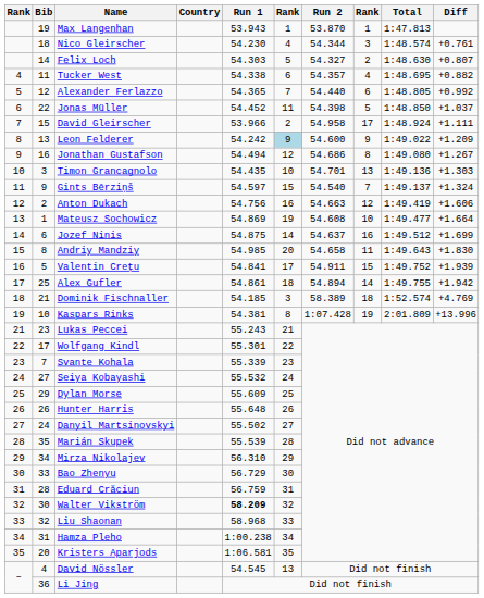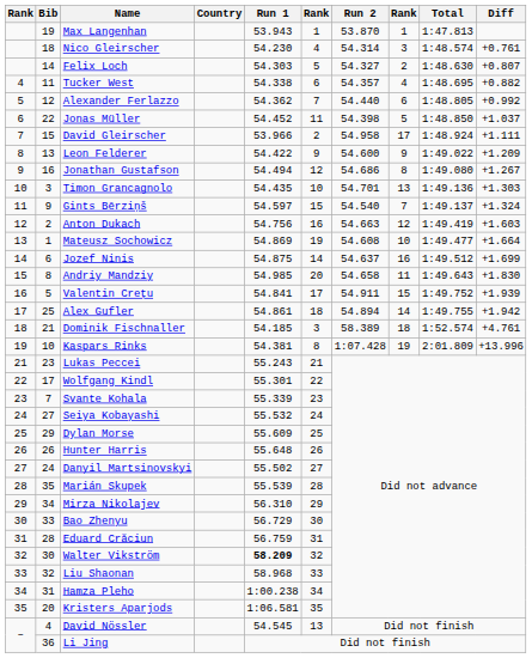 <table class="wikitable sortable" style="text-align:center">
 <tr>
 <th>Rank</th>
 <th>Bib</th>
 <th>Name</th>
 <th>Country</th>
 <th>Run 1</th>
 <th>Rank</th>
 <th>Run 2</th>
 <th>Rank</th>
 <th>Total</th>
 <th>Diff</th>
 </tr>
 <tr>
 <td></td>
 <td>19</td>
 <td align=left><a href='#'>Max Langenhan</a></td>
 <td align=left></td>
 <td>53.943</td>
 <td>1</td>
 <td>53.870</td>
 <td>1</td>
 <td>1:47.813</td>
 <td></td>
 </tr>
 <tr>
 <td></td>
 <td>18</td>
 <td align=left><a href='#'>Nico Gleirscher</a></td>
 <td align=left></td>
 <td>54.230</td>
 <td>4</td>
-<td>54.344</td>
+<td>54.314</td>
 <td>3</td>
 <td>1:48.574</td>
 <td>+0.761</td>
 </tr>
 <tr>
 <td></td>
 <td>14</td>
 <td align=left><a href='#'>Felix Loch</a></td>
 <td align=left></td>
 <td>54.303</td>
 <td>5</td>
 <td>54.327</td>
 <td>2</td>
 <td>1:48.630</td>
 <td>+0.807</td>
 </tr>
 <tr>
 <td>4</td>
 <td>11</td>
 <td align=left><a href='#'>Tucker West</a></td>
 <td align=left></td>
 <td>54.338</td>
 <td>6</td>
 <td>54.357</td>
 <td>4</td>
 <td>1:48.695</td>
 <td>+0.882</td>
 </tr>
 <tr>
 <td>5</td>
 <td>12</td>
 <td align=left><a href='#'>Alexander Ferlazzo</a></td>
 <td align=left></td>
-<td>54.365</td>
+<td>54.362</td>
 <td>7</td>
 <td>54.440</td>
 <td>6</td>
 <td>1:48.805</td>
 <td>+0.992</td>
 </tr>
 <tr>
 <td>6</td>
 <td>22</td>
 <td align=left><a href='#'>Jonas Müller</a></td>
 <td align=left></td>
 <td>54.452</td>
 <td>11</td>
 <td>54.398</td>
 <td>5</td>
 <td>1:48.850</td>
 <td>+1.037</td>
 </tr>
 <tr>
 <td>7</td>
 <td>15</td>
 <td align=left><a href='#'>David Gleirscher</a></td>
 <td align=left></td>
 <td>53.966</td>
 <td>2</td>
 <td>54.958</td>
 <td>17</td>
 <td>1:48.924</td>
 <td>+1.111</td>
 </tr>
 <tr>
 <td>8</td>
 <td>13</td>
 <td align=left><a href='#'>Leon Felderer</a></td>
 <td align=left></td>
-<td>54.242</td>
-<td style="background: lightblue;">9</td>
+<td>54.422</td>
+<td>9</td>
 <td>54.600</td>
 <td>9</td>
 <td>1:49.022</td>
 <td>+1.209</td>
 </tr>
 <tr>
 <td>9</td>
 <td>16</td>
 <td align=left><a href='#'>Jonathan Gustafson</a></td>
 <td align=left></td>
 <td>54.494</td>
 <td>12</td>
 <td>54.686</td>
 <td>8</td>
 <td>1:49.080</td>
 <td>+1.267</td>
 </tr>
 <tr>
 <td>10</td>
 <td>3</td>
 <td align=left><a href='#'>Timon Grancagnolo</a></td>
 <td align=left></td>
 <td>54.435</td>
 <td>10</td>
 <td>54.701</td>
 <td>13</td>
 <td>1:49.136</td>
 <td>+1.303</td>
 </tr>
 <tr>
 <td>11</td>
 <td>9</td>
 <td align=left><a href='#'>Gints Bērziņš</a></td>
 <td align=left></td>
 <td>54.597</td>
 <td>15</td>
 <td>54.540</td>
 <td>7</td>
 <td>1:49.137</td>
 <td>+1.324</td>
 </tr>
 <tr>
 <td>12</td>
 <td>2</td>
 <td align=left><a href='#'>Anton Dukach</a></td>
 <td align=left></td>
 <td>54.756</td>
 <td>16</td>
 <td>54.663</td>
 <td>12</td>
 <td>1:49.419</td>
-<td>+1.606</td>
+<td>+1.603</td>
 </tr>
 <tr>
 <td>13</td>
 <td>1</td>
 <td align=left><a href='#'>Mateusz Sochowicz</a></td>
 <td align=left></td>
 <td>54.869</td>
 <td>19</td>
 <td>54.608</td>
 <td>10</td>
 <td>1:49.477</td>
 <td>+1.664</td>
 </tr>
 <tr>
 <td>14</td>
 <td>6</td>
 <td align=left><a href='#'>Jozef Ninis</a></td>
 <td align=left></td>
 <td>54.875</td>
 <td>14</td>
 <td>54.637</td>
 <td>16</td>
 <td>1:49.512</td>
 <td>+1.699</td>
 </tr>
 <tr>
 <td>15</td>
 <td>8</td>
 <td align=left><a href='#'>Andriy Mandziy</a></td>
 <td align=left></td>
 <td>54.985</td>
 <td>20</td>
 <td>54.658</td>
 <td>11</td>
 <td>1:49.643</td>
 <td>+1.830</td>
 </tr>
 <tr>
 <td>16</td>
 <td>5</td>
 <td align=left><a href='#'>Valentin Crețu</a></td>
 <td align=left></td>
 <td>54.841</td>
 <td>17</td>
 <td>54.911</td>
 <td>15</td>
 <td>1:49.752</td>
 <td>+1.939</td>
 </tr>
 <tr>
 <td>17</td>
 <td>25</td>
 <td align=left><a href='#'>Alex Gufler</a></td>
 <td align=left></td>
 <td>54.861</td>
 <td>18</td>
 <td>54.894</td>
 <td>14</td>
 <td>1:49.755</td>
 <td>+1.942</td>
 </tr>
 <tr>
 <td>18</td>
 <td>21</td>
 <td align=left><a href='#'>Dominik Fischnaller</a></td>
 <td align=left></td>
 <td>54.185</td>
 <td>3</td>
 <td>58.389</td>
 <td>18</td>
 <td>1:52.574</td>
-<td>+4.769</td>
+<td>+4.761</td>
 </tr>
 <tr>
 <td>19</td>
 <td>10</td>
 <td align=left><a href='#'>Kaspars Rinks</a></td>
 <td align=left></td>
 <td>54.381</td>
 <td>8</td>
 <td>1:07.428</td>
 <td>19</td>
 <td>2:01.809</td>
 <td>+13.996</td>
 </tr>
 <tr>
 <td>21</td>
 <td>23</td>
 <td align=left><a href='#'>Lukas Peccei</a></td>
 <td align=left></td>
 <td>55.243</td>
 <td>21</td>
 <td rowspan=15 colspan=4>Did not advance</td>
 </tr>
 <tr>
 <td>22</td>
 <td>17</td>
 <td align=left><a href='#'>Wolfgang Kindl</a></td>
 <td align=left></td>
 <td>55.301</td>
 <td>22</td>
 </tr>
 <tr>
 <td>23</td>
 <td>7</td>
 <td align=left><a href='#'>Svante Kohala</a></td>
 <td align=left></td>
 <td>55.339</td>
 <td>23</td>
 </tr>
 <tr>
 <td>24</td>
 <td>27</td>
 <td align=left><a href='#'>Seiya Kobayashi</a></td>
 <td align=left></td>
 <td>55.532</td>
 <td>24</td>
 </tr>
 <tr>
 <td>25</td>
 <td>29</td>
 <td align=left><a href='#'>Dylan Morse</a></td>
 <td align=left></td>
 <td>55.609</td>
 <td>25</td>
 </tr>
 <tr>
 <td>26</td>
 <td>26</td>
 <td align=left><a href='#'>Hunter Harris</a></td>
 <td align=left></td>
 <td>55.648</td>
 <td>26</td>
 </tr>
 <tr>
 <td>27</td>
 <td>24</td>
 <td align=left><a href='#'>Danyil Martsinovskyi</a></td>
 <td align=left></td>
 <td>55.502</td>
 <td>27</td>
 </tr>
 <tr>
 <td>28</td>
 <td>35</td>
 <td align=left><a href='#'>Marián Skupek</a></td>
 <td align=left></td>
 <td>55.539</td>
 <td>28</td>
 </tr>
 <tr>
 <td>29</td>
 <td>34</td>
 <td align=left><a href='#'>Mirza Nikolajev</a></td>
 <td align=left></td>
 <td>56.310</td>
 <td>29</td>
 </tr>
 <tr>
 <td>30</td>
 <td>33</td>
 <td align=left><a href='#'>Bao Zhenyu</a></td>
 <td align=left></td>
 <td>56.729</td>
 <td>30</td>
 </tr>
 <tr>
 <td>31</td>
 <td>28</td>
 <td align=left><a href='#'>Eduard Crăciun</a></td>
 <td align=left></td>
 <td>56.759</td>
 <td>31</td>
 </tr>
 <tr>
 <td>32</td>
 <td>30</td>
 <td align=left><a href='#'>Walter Vikström</a></td>
 <td align=left></td>
 <td><strong>58.209</strong></td>
 <td>32</td>
 </tr>
 <tr>
 <td>33</td>
 <td>32</td>
 <td align=left><a href='#'>Liu Shaonan</a></td>
 <td align=left></td>
 <td>58.968</td>
 <td>33</td>
 </tr>
 <tr>
 <td>34</td>
 <td>31</td>
 <td align=left><a href='#'>Hamza Pleho</a></td>
 <td align=left></td>
 <td>1:00.238</td>
 <td>34</td>
 </tr>
 <tr>
 <td>35</td>
 <td>20</td>
 <td align=left><a href='#'>Kristers Aparjods</a></td>
 <td align=left></td>
 <td>1:06.581</td>
 <td>35</td>
 </tr>
 <tr>
 <td rowspan=2>–</td>
 <td>4</td>
 <td align=left><a href='#'>David Nössler</a></td>
 <td align=left></td>
 <td>54.545</td>
 <td>13</td>
 <td colspan=4>Did not finish</td>
 </tr>
 <tr>
 <td>36</td>
 <td align=left><a href='#'>Li Jing</a></td>
 <td align=left></td>
 <td colspan=6>Did not finish</td>
 </tr>
 </table>
